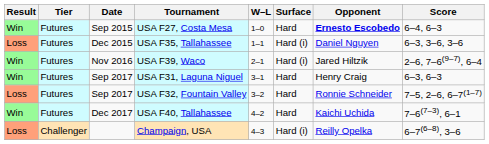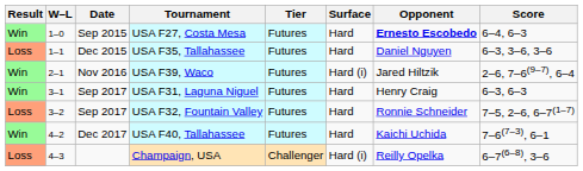 <table class="sortable wikitable" style=font-size:97%;>
 <tr>
 <th>Result</th>
-<th>Tier</th>
+<th class="unsortable">W–L</th>
 <th>Date</th>
 <th>Tournament</th>
-<th class="unsortable">W–L</th>
+<th>Tier</th>
 <th>Surface</th>
 <th>Opponent</th>
 <th class="unsortable">Score</th>
 </tr>
 <tr>
 <td bgcolor=98FB98>Win</td>
-<td bgcolor=cffcff>Futures</td>
+<td><small>1–0</small></td>
 <td>Sep 2015</td>
 <td bgcolor=cffcff>USA F27, <a href='#'>Costa Mesa</a></td>
-<td><small>1–0</small></td>
+<td bgcolor=cffcff>Futures</td>
 <td>Hard</td>
 <td><strong> <a href='#'>Ernesto Escobedo</a></strong></td>
 <td>6–4, 6–3</td>
 </tr>
 <tr>
 <td bgcolor=FFA07A>Loss</td>
-<td bgcolor=cffcff>Futures</td>
+<td><small>1–1</small></td>
 <td>Dec 2015</td>
 <td bgcolor=cffcff>USA F35, <a href='#'>Tallahassee</a></td>
-<td><small>1–1</small></td>
-<td>Hard (i)</td>
+<td bgcolor=cffcff>Futures</td>
+<td>Hard</td>
 <td> <a href='#'>Daniel Nguyen</a></td>
 <td>6–3, 3–6, 3–6</td>
 </tr>
 <tr>
 <td bgcolor=98FB98>Win</td>
-<td bgcolor=cffcff>Futures</td>
+<td><small>2–1</small></td>
 <td>Nov 2016</td>
 <td bgcolor=cffcff>USA F39, <a href='#'>Waco</a></td>
-<td><small>2–1</small></td>
+<td bgcolor=cffcff>Futures</td>
 <td>Hard (i)</td>
 <td> Jared Hiltzik</td>
 <td>2–6, 7–6<sup>(9–7)</sup>, 6–4</td>
 </tr>
 <tr>
 <td bgcolor=98FB98>Win</td>
-<td bgcolor=cffcff>Futures</td>
+<td><small>3–1</small></td>
 <td>Sep 2017</td>
 <td bgcolor=cffcff>USA F31, <a href='#'>Laguna Niguel</a></td>
-<td><small>3–1</small></td>
+<td bgcolor=cffcff>Futures</td>
 <td>Hard</td>
 <td> Henry Craig</td>
 <td>6–3, 6–3</td>
 </tr>
 <tr>
 <td bgcolor=FFA07A>Loss</td>
-<td bgcolor=cffcff>Futures</td>
+<td><small>3–2</small></td>
 <td>Sep 2017</td>
 <td bgcolor=cffcff>USA F32, <a href='#'>Fountain Valley</a></td>
-<td><small>3–2</small></td>
+<td bgcolor=cffcff>Futures</td>
 <td>Hard</td>
 <td> <a href='#'>Ronnie Schneider</a></td>
 <td>7–5, 2–6, 6–7<sup>(1–7)</sup></td>
 </tr>
 <tr>
 <td bgcolor=98FB98>Win</td>
-<td bgcolor=cffcff>Futures</td>
+<td><small>4–2</small></td>
 <td>Dec 2017</td>
 <td bgcolor=cffcff>USA F40, <a href='#'>Tallahassee</a></td>
-<td><small>4–2</small></td>
+<td bgcolor=cffcff>Futures</td>
 <td>Hard</td>
 <td> <a href='#'>Kaichi Uchida</a></td>
 <td>7–6<sup>(7–3)</sup>, 6–1</td>
 </tr>
 <tr>
 <td bgcolor=FFA07A>Loss</td>
-<td style=background:moccasin;>Challenger</td>
+<td><small>4–3</small></td>
 <td><a href='#'></a></td>
 <td style=background:moccasin;><a href='#'>Champaign</a>, USA</td>
-<td><small>4–3</small></td>
+<td style=background:moccasin;>Challenger</td>
 <td>Hard (i)</td>
 <td> <a href='#'>Reilly Opelka</a></td>
 <td>6–7<sup>(6–8)</sup>, 3–6</td>
 </tr>
 </table>
